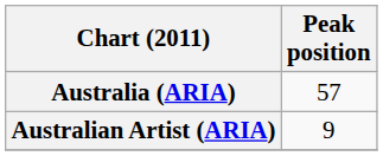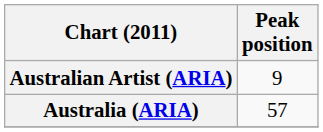 <table class="wikitable sortable plainrowheaders" style="text-align:center">
 <tr>
 <th>Chart (2011)</th>
 <th>Peak<br>position</th>
 </tr>
 <tr>
+<th scope="row">Australian Artist (<a href='#'>ARIA</a>)</th>
+<td>9</td>
+</tr>
+<tr>
 <th scope="row">Australia (<a href='#'>ARIA</a>)</th>
 <td>57</td>
 </tr>
 <tr>
-<th scope="row">Australian Artist (<a href='#'>ARIA</a>)</th>
-<td>9</td>
-</tr>
-<tr>
 </tr>
 </table>
